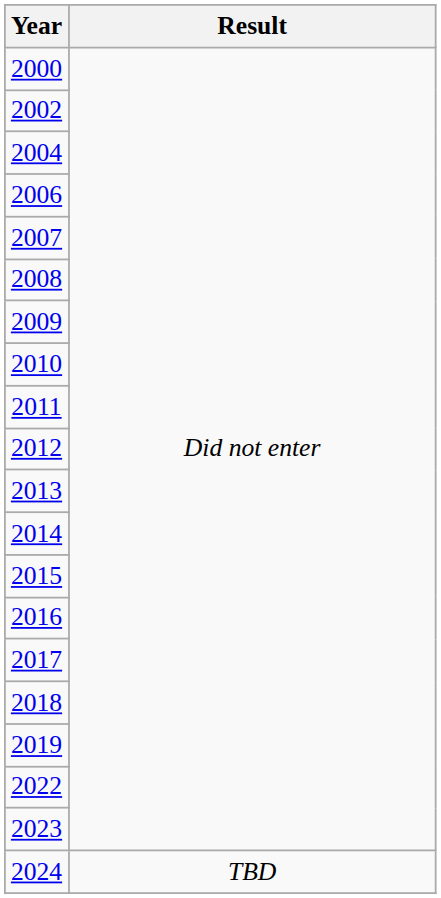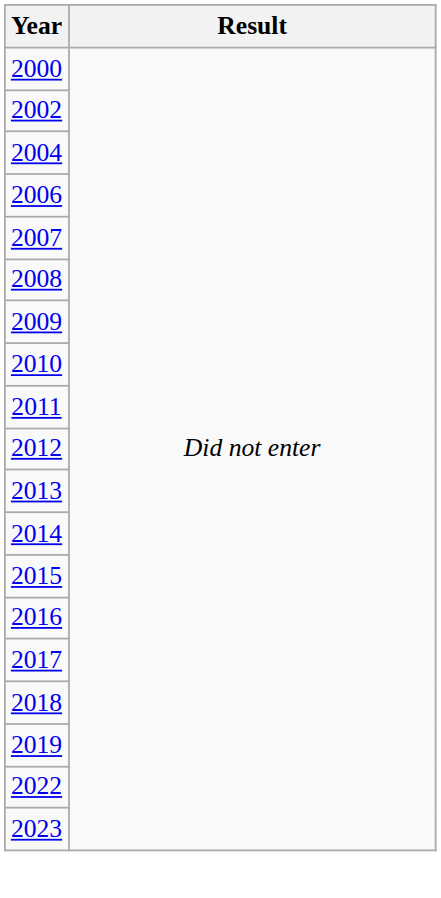 <table class="wikitable" style="text-align: center; font-size:90%">
 <tr>
 <th>Year</th>
 <th style="width:200px">Result</th>
 </tr>
 <tr>
 <td> <a href='#'>2000</a></td>
 <td rowspan="19"><em>Did not enter</em></td>
 </tr>
 <tr>
 <td> <a href='#'>2002</a></td>
 </tr>
 <tr>
 <td> <a href='#'>2004</a></td>
 </tr>
 <tr>
 <td> <a href='#'>2006</a></td>
 </tr>
 <tr>
 <td> <a href='#'>2007</a></td>
 </tr>
 <tr>
 <td> <a href='#'>2008</a></td>
 </tr>
 <tr>
 <td> <a href='#'>2009</a></td>
 </tr>
 <tr>
 <td> <a href='#'>2010</a></td>
 </tr>
 <tr>
 <td> <a href='#'>2011</a></td>
 </tr>
 <tr>
 <td> <a href='#'>2012</a></td>
 </tr>
 <tr>
 <td> <a href='#'>2013</a></td>
 </tr>
 <tr>
 <td> <a href='#'>2014</a></td>
 </tr>
 <tr>
 <td> <a href='#'>2015</a></td>
 </tr>
 <tr>
 <td> <a href='#'>2016</a></td>
 </tr>
 <tr>
 <td> <a href='#'>2017</a></td>
 </tr>
 <tr>
 <td> <a href='#'>2018</a></td>
 </tr>
 <tr>
 <td> <a href='#'>2019</a></td>
 </tr>
 <tr>
 <td> <a href='#'>2022</a></td>
 </tr>
 <tr>
 <td> <a href='#'>2023</a></td>
 </tr>
-<tr>
-<td> <a href='#'>2024</a></td>
-<td><em>TBD</em></td>
-</tr>
 </table>
